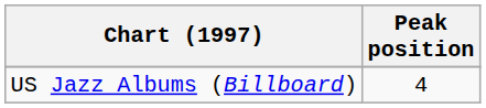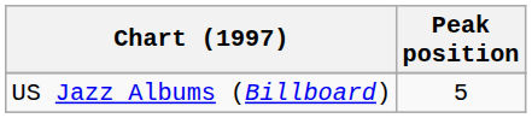 <table class="wikitable sortable">
 <tr>
 <th>Chart (1997)</th>
 <th>Peak<br>position</th>
 </tr>
 <tr>
 </tr>
 <tr>
 <td>US <a href='#'>Jazz Albums</a> (<em><a href='#'>Billboard</a></em>)</td>
-<td align=center>4</td>
+<td align=center>5</td>
 </tr>
 </table>
